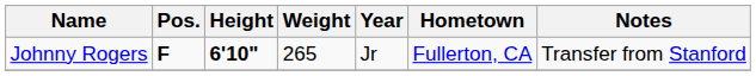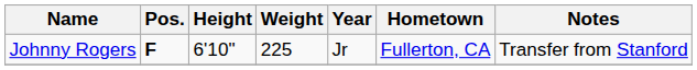 <table class="wikitable sortable" border="1">
 <tr>
 <th>Name</th>
 <th>Pos.</th>
 <th>Height</th>
 <th>Weight</th>
 <th>Year</th>
 <th>Hometown</th>
 <th class="unsortable">Notes</th>
 </tr>
 <tr>
 <td sortname><a href='#'>Johnny Rogers</a></td>
 <td><strong>F</strong></td>
-<td><strong>6'10"</strong></td>
-<td>265</td>
+<td>6'10"</td>
+<td>225</td>
 <td>Jr</td>
 <td><a href='#'>Fullerton, CA</a></td>
 <td>Transfer from <a href='#'>Stanford</a></td>
 </tr>
 <tr>
 </tr>
 </table>
